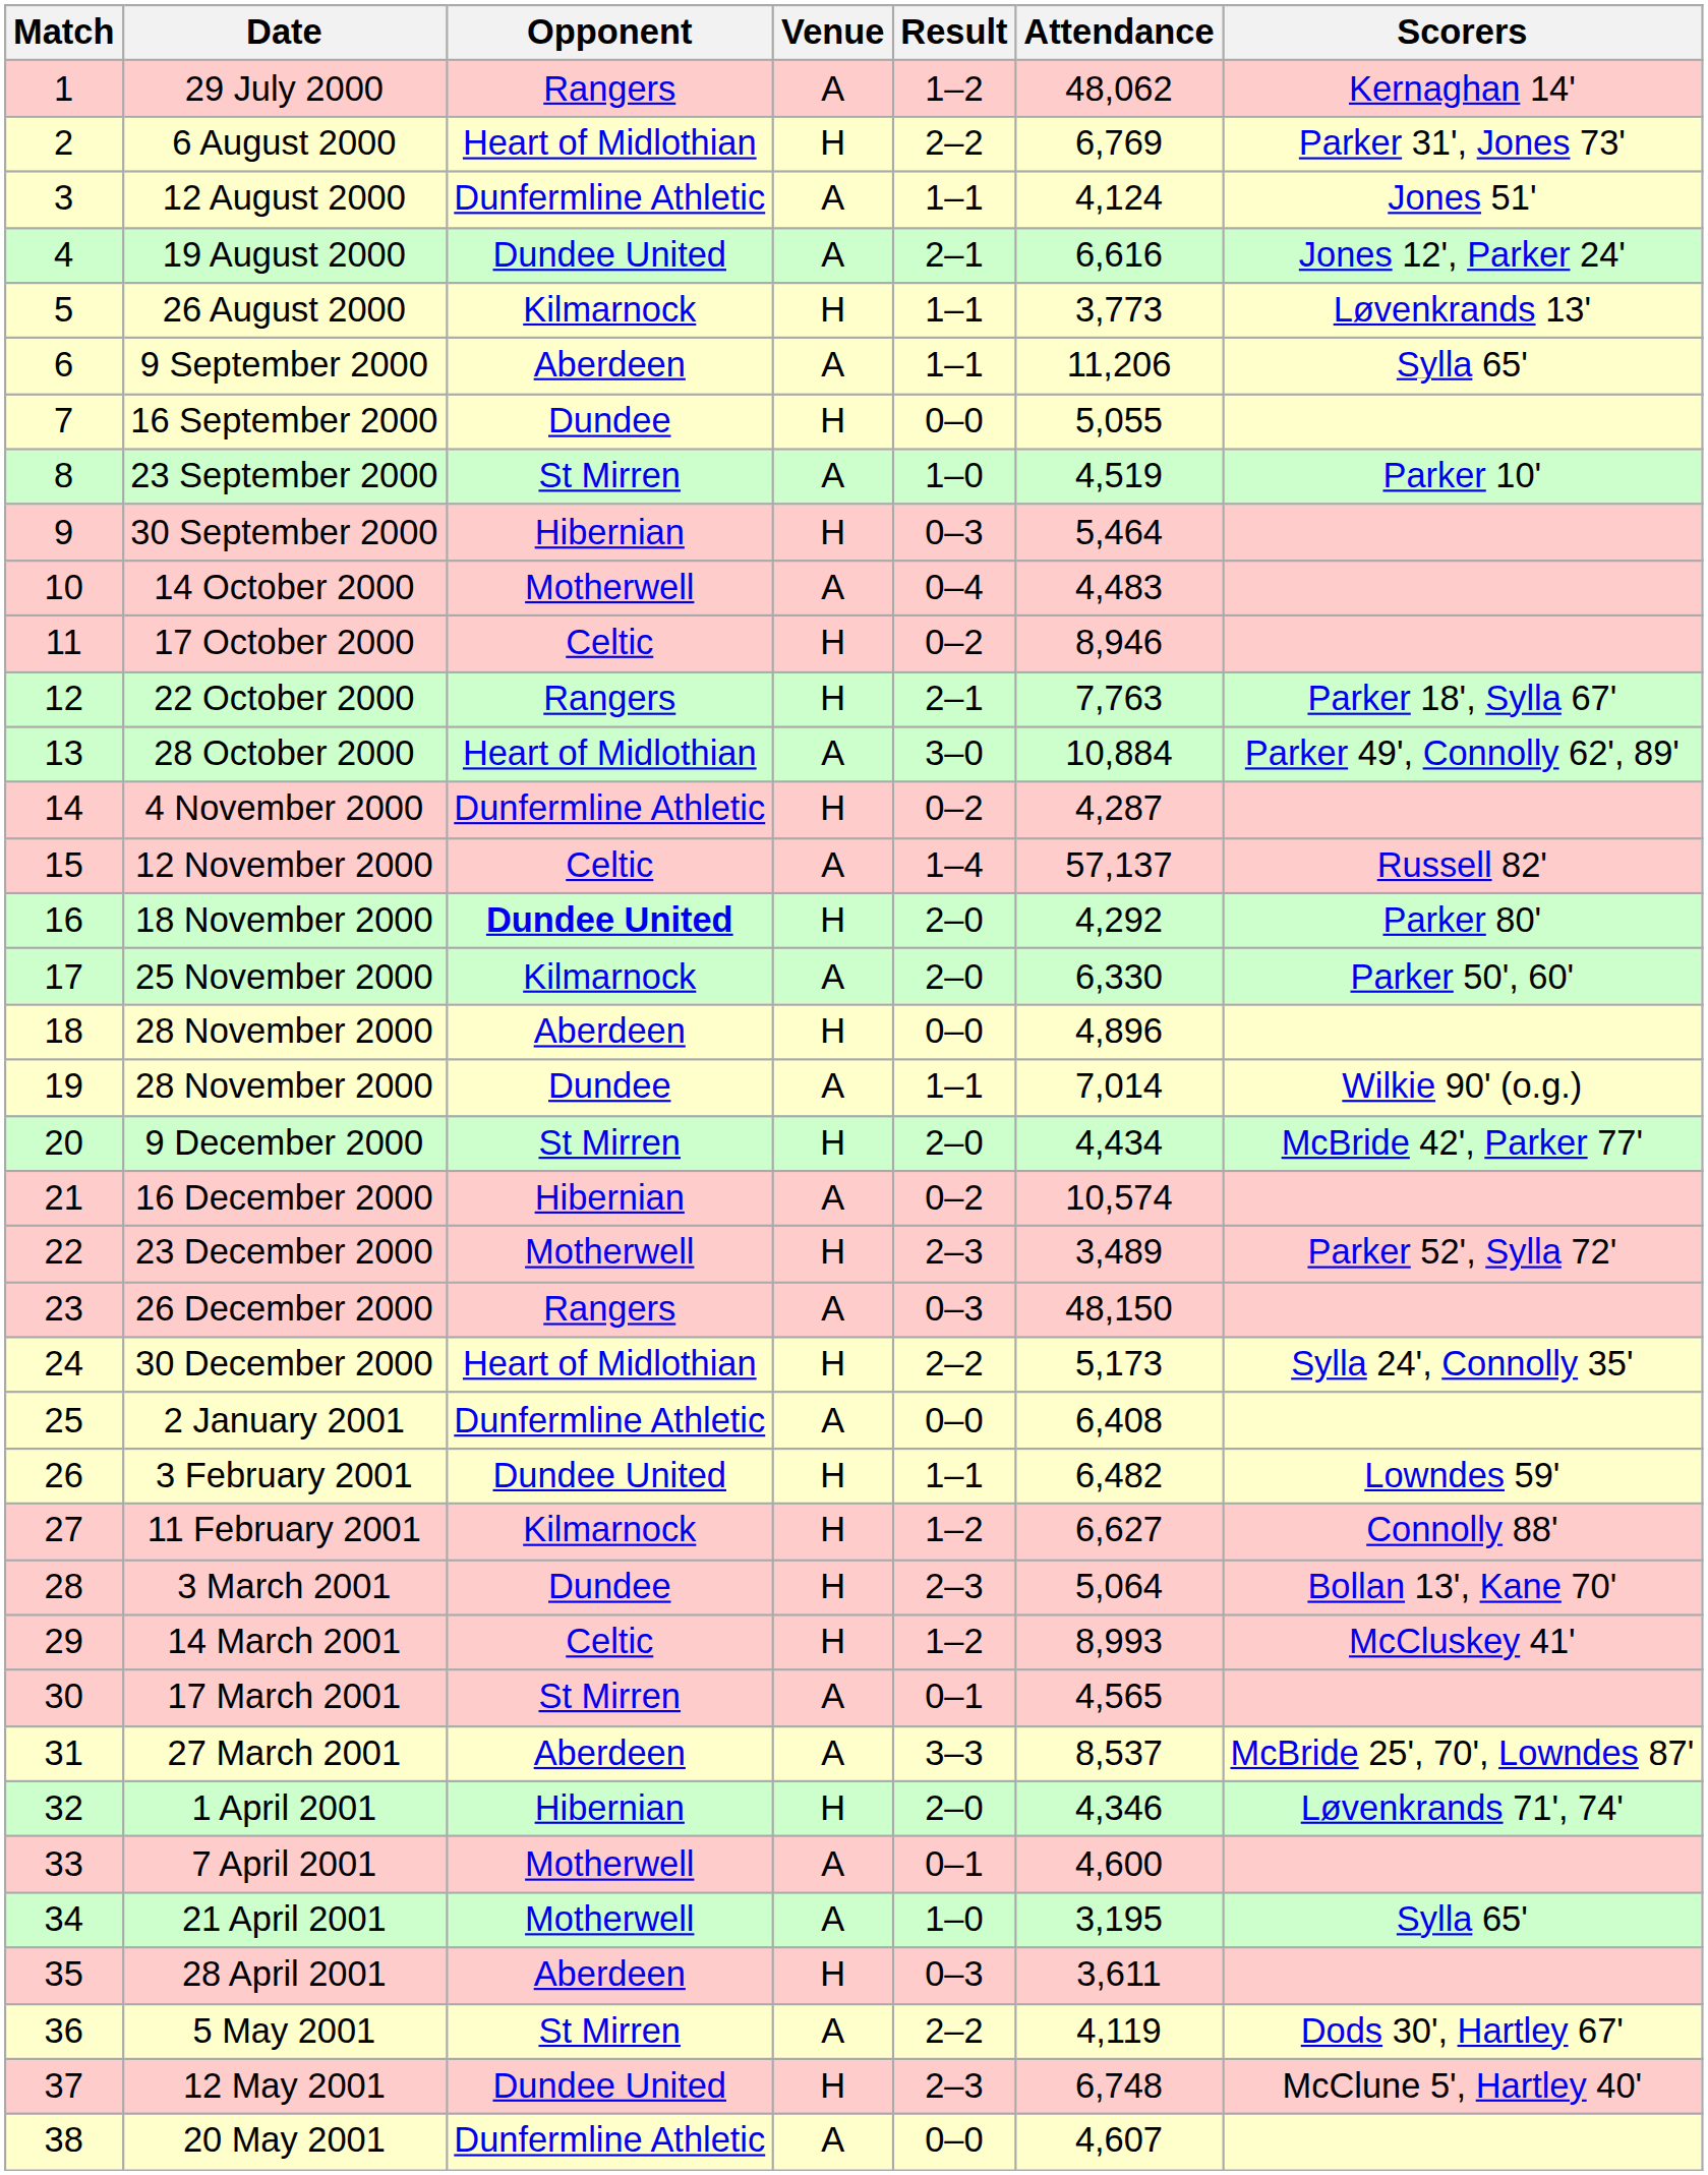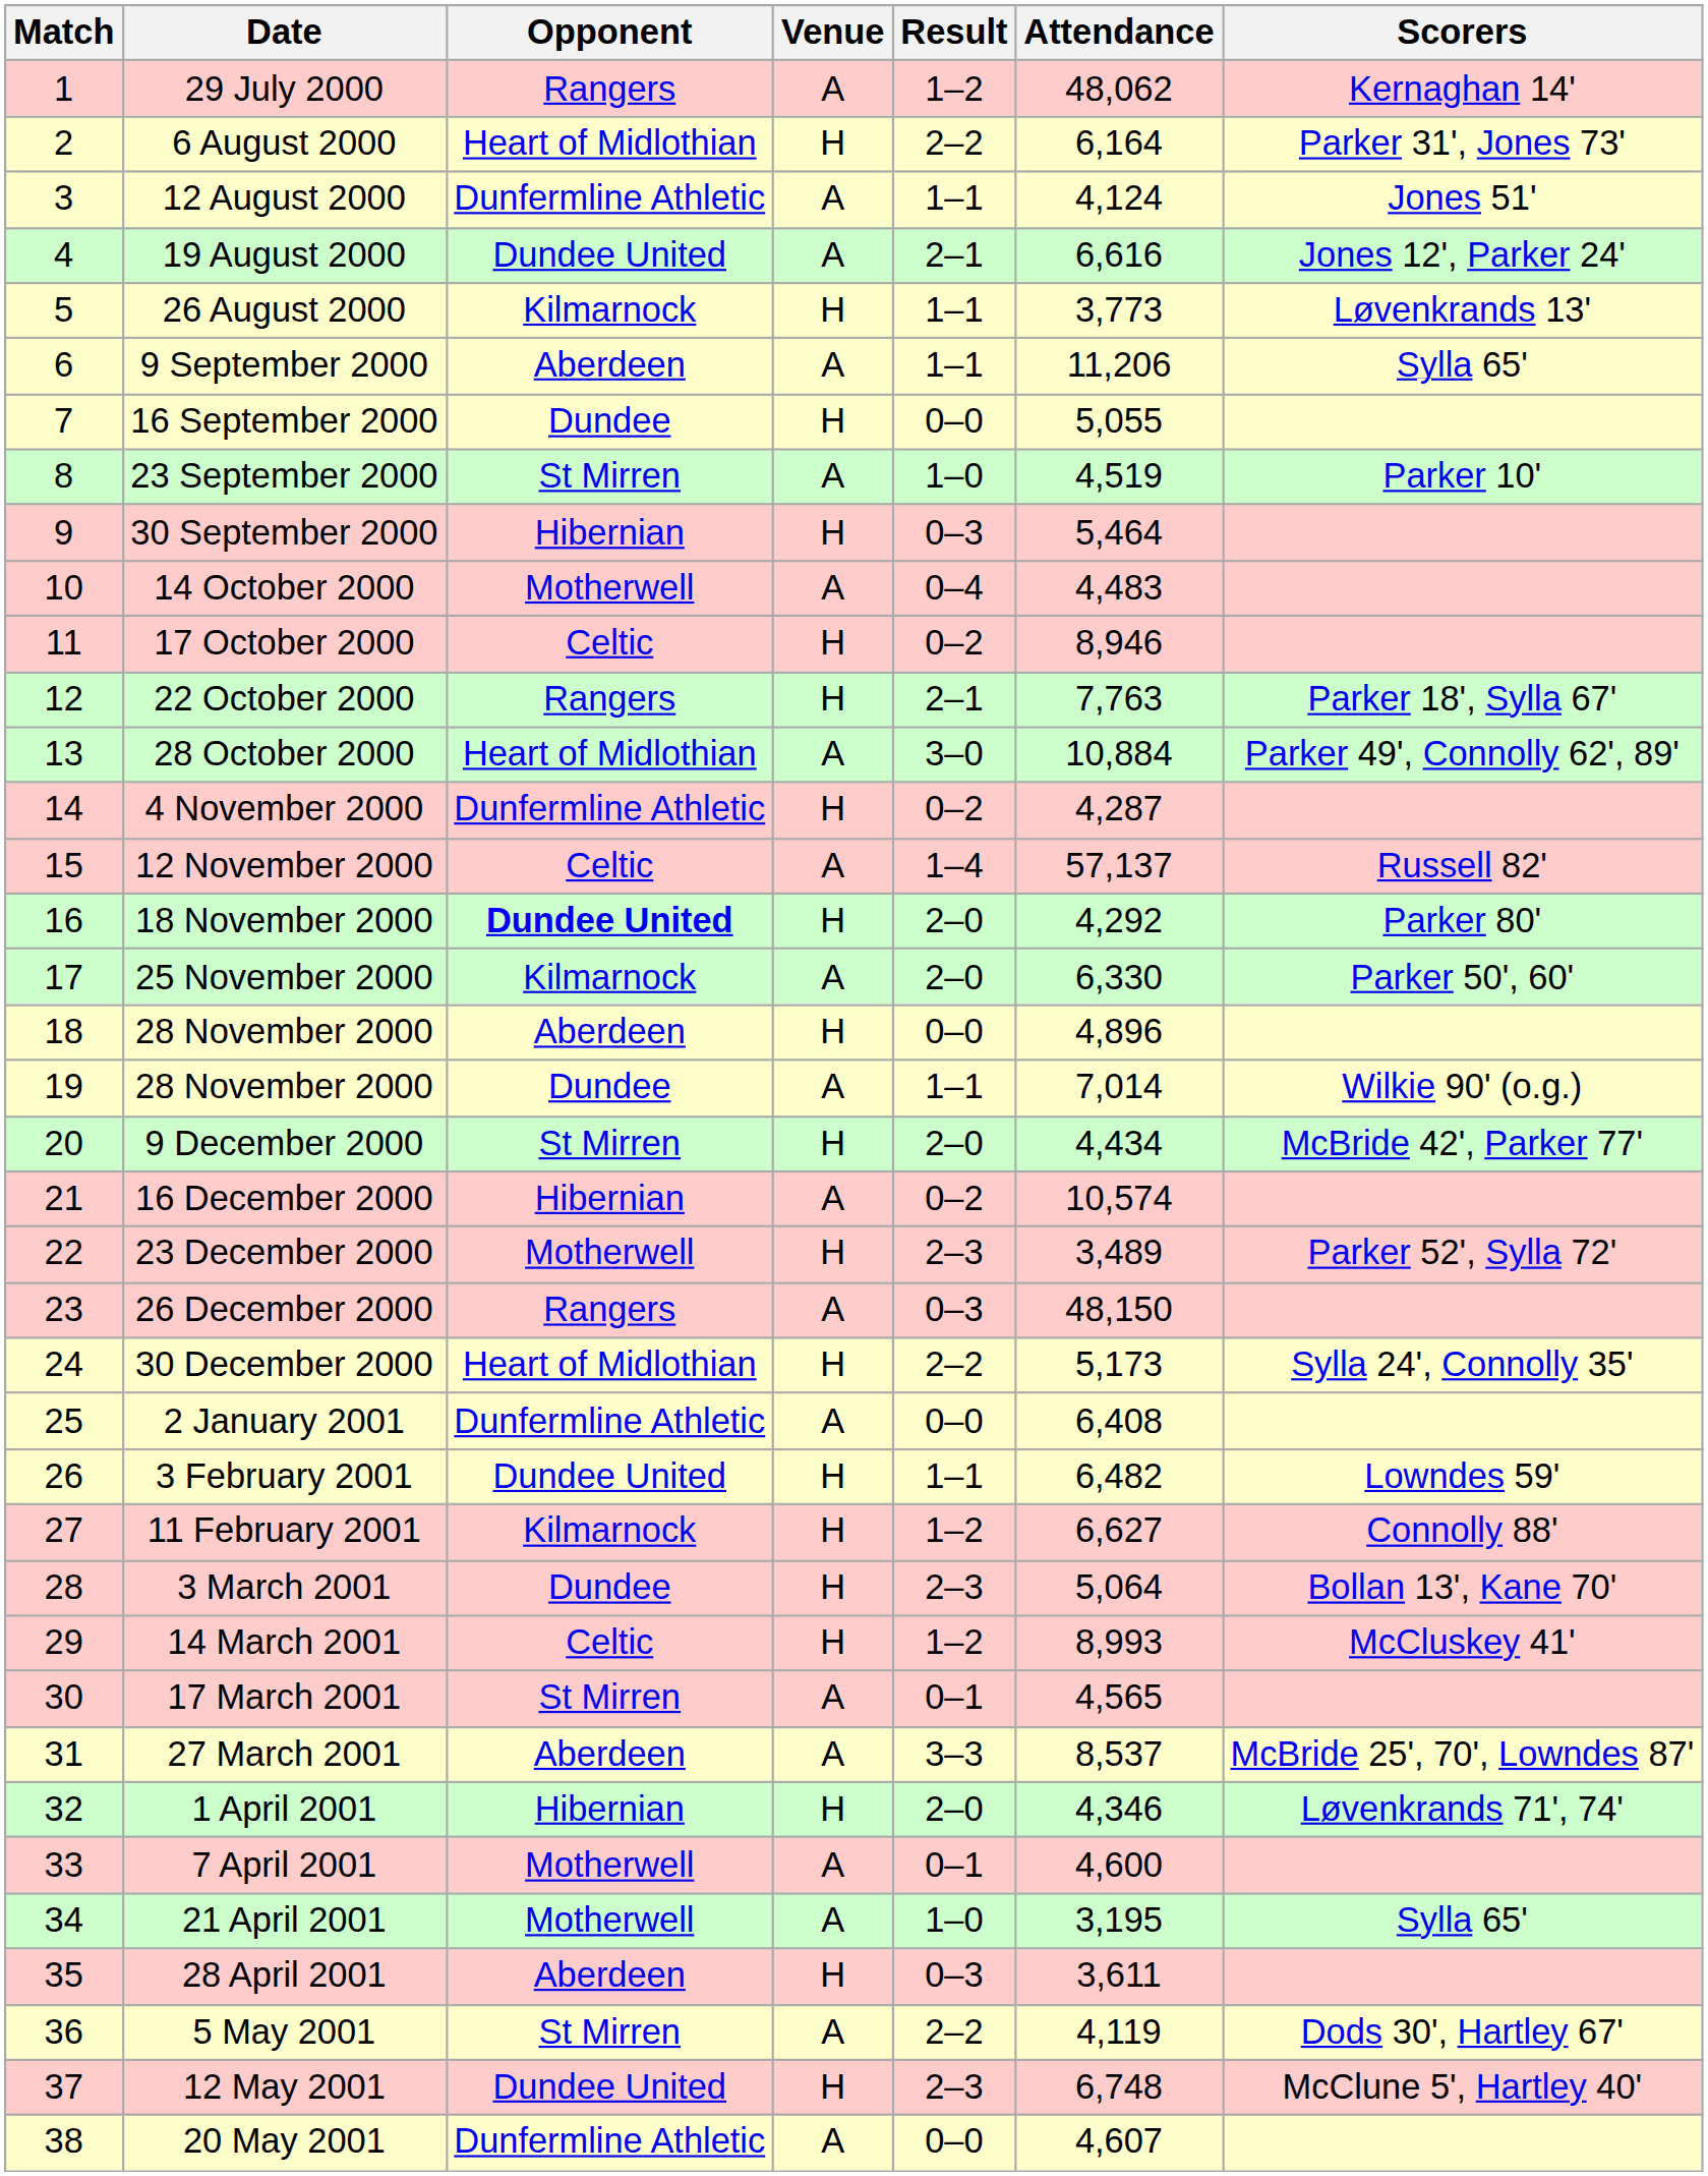 <table class="wikitable" style="font-size:100%; text-align:center">
 <tr>
 <th>Match</th>
 <th>Date</th>
 <th>Opponent</th>
 <th>Venue</th>
 <th>Result</th>
 <th>Attendance</th>
 <th>Scorers</th>
 </tr>
 <tr style="background: #FFCCCC;">
 <td>1</td>
 <td>29 July 2000</td>
 <td><a href='#'>Rangers</a></td>
 <td>A</td>
 <td>1–2</td>
 <td>48,062</td>
 <td><a href='#'>Kernaghan</a> 14'</td>
 </tr>
 <tr style="background: #FFFFCC;">
 <td>2</td>
 <td>6 August 2000</td>
 <td><a href='#'>Heart of Midlothian</a></td>
 <td>H</td>
 <td>2–2</td>
-<td>6,769</td>
+<td>6,164</td>
 <td><a href='#'>Parker</a> 31', <a href='#'>Jones</a> 73'</td>
 </tr>
 <tr style="background: #FFFFCC;">
 <td>3</td>
 <td>12 August 2000</td>
 <td><a href='#'>Dunfermline Athletic</a></td>
 <td>A</td>
 <td>1–1</td>
 <td>4,124</td>
 <td><a href='#'>Jones</a> 51'</td>
 </tr>
 <tr style="background: #CCFFCC;">
 <td>4</td>
 <td>19 August 2000</td>
 <td><a href='#'>Dundee United</a></td>
 <td>A</td>
 <td>2–1</td>
 <td>6,616</td>
 <td><a href='#'>Jones</a> 12', <a href='#'>Parker</a> 24'</td>
 </tr>
 <tr style="background: #FFFFCC;">
 <td>5</td>
 <td>26 August 2000</td>
 <td><a href='#'>Kilmarnock</a></td>
 <td>H</td>
 <td>1–1</td>
 <td>3,773</td>
 <td><a href='#'>Løvenkrands</a> 13'</td>
 </tr>
 <tr style="background: #FFFFCC;">
 <td>6</td>
 <td>9 September 2000</td>
 <td><a href='#'>Aberdeen</a></td>
 <td>A</td>
 <td>1–1</td>
 <td>11,206</td>
 <td><a href='#'>Sylla</a> 65'</td>
 </tr>
 <tr style="background: #FFFFCC;">
 <td>7</td>
 <td>16 September 2000</td>
 <td><a href='#'>Dundee</a></td>
 <td>H</td>
 <td>0–0</td>
 <td>5,055</td>
 <td></td>
 </tr>
 <tr style="background: #CCFFCC;">
 <td>8</td>
 <td>23 September 2000</td>
 <td><a href='#'>St Mirren</a></td>
 <td>A</td>
 <td>1–0</td>
 <td>4,519</td>
 <td><a href='#'>Parker</a> 10'</td>
 </tr>
 <tr style="background: #FFCCCC;">
 <td>9</td>
 <td>30 September 2000</td>
 <td><a href='#'>Hibernian</a></td>
 <td>H</td>
 <td>0–3</td>
 <td>5,464</td>
 <td></td>
 </tr>
 <tr style="background: #FFCCCC;">
 <td>10</td>
 <td>14 October 2000</td>
 <td><a href='#'>Motherwell</a></td>
 <td>A</td>
 <td>0–4</td>
 <td>4,483</td>
 <td></td>
 </tr>
 <tr style="background: #FFCCCC;">
 <td>11</td>
 <td>17 October 2000</td>
 <td><a href='#'>Celtic</a></td>
 <td>H</td>
 <td>0–2</td>
 <td>8,946</td>
 <td></td>
 </tr>
 <tr style="background: #CCFFCC;">
 <td>12</td>
 <td>22 October 2000</td>
 <td><a href='#'>Rangers</a></td>
 <td>H</td>
 <td>2–1</td>
 <td>7,763</td>
 <td><a href='#'>Parker</a> 18', <a href='#'>Sylla</a> 67'</td>
 </tr>
 <tr style="background: #CCFFCC;">
 <td>13</td>
 <td>28 October 2000</td>
 <td><a href='#'>Heart of Midlothian</a></td>
 <td>A</td>
 <td>3–0</td>
 <td>10,884</td>
 <td><a href='#'>Parker</a> 49', <a href='#'>Connolly</a> 62', 89'</td>
 </tr>
 <tr style="background: #FFCCCC;">
 <td>14</td>
 <td>4 November 2000</td>
 <td><a href='#'>Dunfermline Athletic</a></td>
 <td>H</td>
 <td>0–2</td>
 <td>4,287</td>
 <td></td>
 </tr>
 <tr style="background: #FFCCCC;">
 <td>15</td>
 <td>12 November 2000</td>
 <td><a href='#'>Celtic</a></td>
 <td>A</td>
 <td>1–4</td>
 <td>57,137</td>
 <td><a href='#'>Russell</a> 82'</td>
 </tr>
 <tr style="background: #CCFFCC;">
 <td>16</td>
 <td>18 November 2000</td>
 <td><strong><a href='#'>Dundee United</a></strong></td>
 <td>H</td>
 <td>2–0</td>
 <td>4,292</td>
 <td><a href='#'>Parker</a> 80'</td>
 </tr>
 <tr style="background: #CCFFCC;">
 <td>17</td>
 <td>25 November 2000</td>
 <td><a href='#'>Kilmarnock</a></td>
 <td>A</td>
 <td>2–0</td>
 <td>6,330</td>
 <td><a href='#'>Parker</a> 50', 60'</td>
 </tr>
 <tr style="background: #FFFFCC;">
 <td>18</td>
 <td>28 November 2000</td>
 <td><a href='#'>Aberdeen</a></td>
 <td>H</td>
 <td>0–0</td>
 <td>4,896</td>
 <td></td>
 </tr>
 <tr style="background: #FFFFCC;">
 <td>19</td>
 <td>28 November 2000</td>
 <td><a href='#'>Dundee</a></td>
 <td>A</td>
 <td>1–1</td>
 <td>7,014</td>
 <td><a href='#'>Wilkie</a> 90' (o.g.)</td>
 </tr>
 <tr style="background: #CCFFCC;">
 <td>20</td>
 <td>9 December 2000</td>
 <td><a href='#'>St Mirren</a></td>
 <td>H</td>
 <td>2–0</td>
 <td>4,434</td>
 <td><a href='#'>McBride</a> 42', <a href='#'>Parker</a> 77'</td>
 </tr>
 <tr style="background: #FFCCCC;">
 <td>21</td>
 <td>16 December 2000</td>
 <td><a href='#'>Hibernian</a></td>
 <td>A</td>
 <td>0–2</td>
 <td>10,574</td>
 <td></td>
 </tr>
 <tr style="background: #FFCCCC;">
 <td>22</td>
 <td>23 December 2000</td>
 <td><a href='#'>Motherwell</a></td>
 <td>H</td>
 <td>2–3</td>
 <td>3,489</td>
 <td><a href='#'>Parker</a> 52', <a href='#'>Sylla</a> 72'</td>
 </tr>
 <tr style="background: #FFCCCC;">
 <td>23</td>
 <td>26 December 2000</td>
 <td><a href='#'>Rangers</a></td>
 <td>A</td>
 <td>0–3</td>
 <td>48,150</td>
 <td></td>
 </tr>
 <tr style="background: #FFFFCC;">
 <td>24</td>
 <td>30 December 2000</td>
 <td><a href='#'>Heart of Midlothian</a></td>
 <td>H</td>
 <td>2–2</td>
 <td>5,173</td>
 <td><a href='#'>Sylla</a> 24', <a href='#'>Connolly</a> 35'</td>
 </tr>
 <tr style="background: #FFFFCC;">
 <td>25</td>
 <td>2 January 2001</td>
 <td><a href='#'>Dunfermline Athletic</a></td>
 <td>A</td>
 <td>0–0</td>
 <td>6,408</td>
 <td></td>
 </tr>
 <tr style="background: #FFFFCC;">
 <td>26</td>
 <td>3 February 2001</td>
 <td><a href='#'>Dundee United</a></td>
 <td>H</td>
 <td>1–1</td>
 <td>6,482</td>
 <td><a href='#'>Lowndes</a> 59'</td>
 </tr>
 <tr style="background: #FFCCCC;">
 <td>27</td>
 <td>11 February 2001</td>
 <td><a href='#'>Kilmarnock</a></td>
 <td>H</td>
 <td>1–2</td>
 <td>6,627</td>
 <td><a href='#'>Connolly</a> 88'</td>
 </tr>
 <tr style="background: #FFCCCC;">
 <td>28</td>
 <td>3 March 2001</td>
 <td><a href='#'>Dundee</a></td>
 <td>H</td>
 <td>2–3</td>
 <td>5,064</td>
 <td><a href='#'>Bollan</a> 13', <a href='#'>Kane</a> 70'</td>
 </tr>
 <tr style="background: #FFCCCC;">
 <td>29</td>
 <td>14 March 2001</td>
 <td><a href='#'>Celtic</a></td>
 <td>H</td>
 <td>1–2</td>
 <td>8,993</td>
 <td><a href='#'>McCluskey</a> 41'</td>
 </tr>
 <tr style="background: #FFCCCC;">
 <td>30</td>
 <td>17 March 2001</td>
 <td><a href='#'>St Mirren</a></td>
 <td>A</td>
 <td>0–1</td>
 <td>4,565</td>
 <td></td>
 </tr>
 <tr style="background: #FFFFCC;">
 <td>31</td>
 <td>27 March 2001</td>
 <td><a href='#'>Aberdeen</a></td>
 <td>A</td>
 <td>3–3</td>
 <td>8,537</td>
 <td><a href='#'>McBride</a> 25', 70', <a href='#'>Lowndes</a> 87'</td>
 </tr>
 <tr style="background: #CCFFCC;">
 <td>32</td>
 <td>1 April 2001</td>
 <td><a href='#'>Hibernian</a></td>
 <td>H</td>
 <td>2–0</td>
 <td>4,346</td>
 <td><a href='#'>Løvenkrands</a> 71', 74'</td>
 </tr>
 <tr style="background: #FFCCCC;">
 <td>33</td>
 <td>7 April 2001</td>
 <td><a href='#'>Motherwell</a></td>
 <td>A</td>
 <td>0–1</td>
 <td>4,600</td>
 <td></td>
 </tr>
 <tr style="background: #CCFFCC;">
 <td>34</td>
 <td>21 April 2001</td>
 <td><a href='#'>Motherwell</a></td>
 <td>A</td>
 <td>1–0</td>
 <td>3,195</td>
 <td><a href='#'>Sylla</a> 65'</td>
 </tr>
 <tr style="background: #FFCCCC;">
 <td>35</td>
 <td>28 April 2001</td>
 <td><a href='#'>Aberdeen</a></td>
 <td>H</td>
 <td>0–3</td>
 <td>3,611</td>
 <td></td>
 </tr>
 <tr style="background: #FFFFCC;">
 <td>36</td>
 <td>5 May 2001</td>
 <td><a href='#'>St Mirren</a></td>
 <td>A</td>
 <td>2–2</td>
 <td>4,119</td>
 <td><a href='#'>Dods</a> 30', <a href='#'>Hartley</a> 67'</td>
 </tr>
 <tr style="background: #FFCCCC;">
 <td>37</td>
 <td>12 May 2001</td>
 <td><a href='#'>Dundee United</a></td>
 <td>H</td>
 <td>2–3</td>
 <td>6,748</td>
 <td>McClune 5', <a href='#'>Hartley</a> 40'</td>
 </tr>
 <tr style="background: #FFFFCC;">
 <td>38</td>
 <td>20 May 2001</td>
 <td><a href='#'>Dunfermline Athletic</a></td>
 <td>A</td>
 <td>0–0</td>
 <td>4,607</td>
 <td></td>
 </tr>
 </table>
